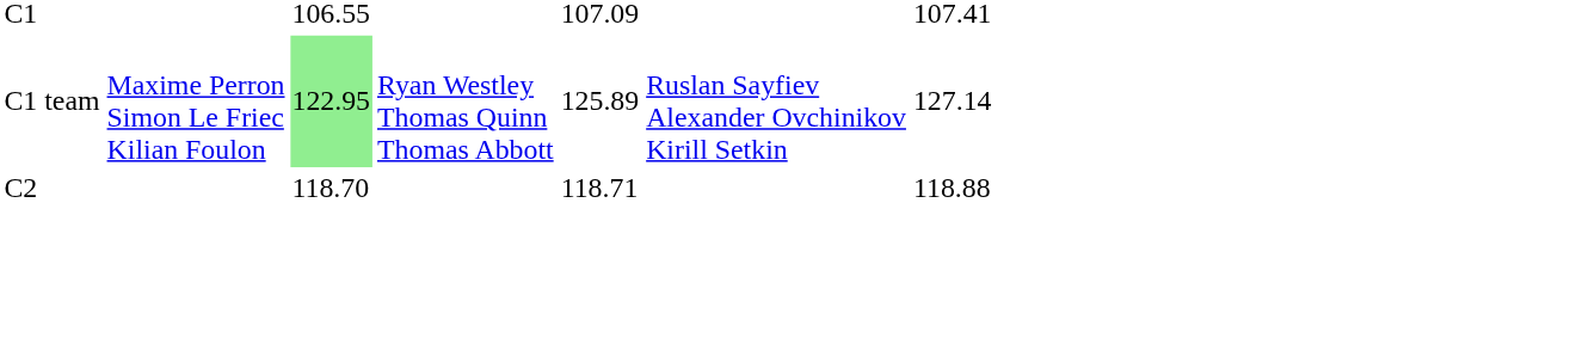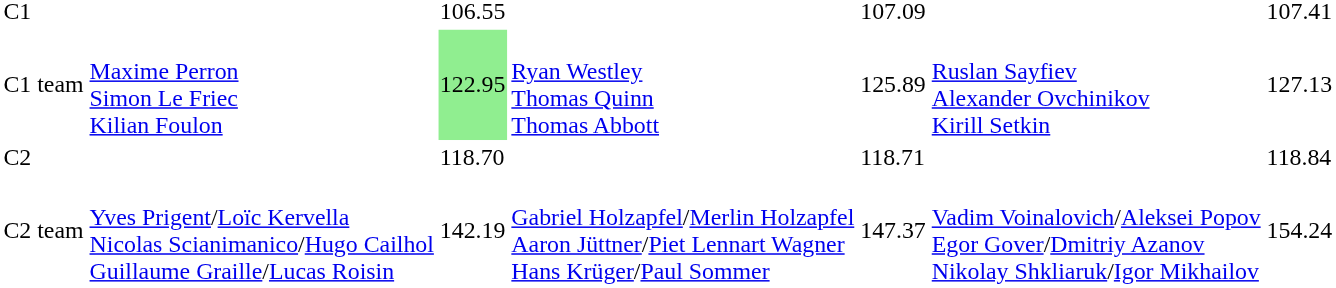 <table>
 <tr>
 <td>C1</td>
 <td></td>
 <td>106.55</td>
 <td></td>
 <td>107.09</td>
 <td></td>
 <td>107.41</td>
 </tr>
 <tr>
 <td>C1 team</td>
 <td><br><a href='#'>Maxime Perron</a><br><a href='#'>Simon Le Friec</a><br><a href='#'>Kilian Foulon</a></td>
 <td style="background: lightgreen;">122.95</td>
 <td><br><a href='#'>Ryan Westley</a><br><a href='#'>Thomas Quinn</a><br><a href='#'>Thomas Abbott</a></td>
 <td>125.89</td>
 <td><br><a href='#'>Ruslan Sayfiev</a><br><a href='#'>Alexander Ovchinikov</a><br><a href='#'>Kirill Setkin</a></td>
-<td>127.14</td>
+<td>127.13</td>
 </tr>
 <tr>
 <td>C2</td>
 <td></td>
 <td>118.70</td>
 <td></td>
 <td>118.71</td>
 <td></td>
-<td>118.88</td>
+<td>118.84</td>
+</tr>
+<tr>
+<td>C2 team</td>
+<td><br><a href='#'>Yves Prigent</a>/<a href='#'>Loïc Kervella</a><br><a href='#'>Nicolas Scianimanico</a>/<a href='#'>Hugo Cailhol</a><br><a href='#'>Guillaume Graille</a>/<a href='#'>Lucas Roisin</a></td>
+<td>142.19</td>
+<td><br><a href='#'>Gabriel Holzapfel</a>/<a href='#'>Merlin Holzapfel</a><br><a href='#'>Aaron Jüttner</a>/<a href='#'>Piet Lennart Wagner</a><br><a href='#'>Hans Krüger</a>/<a href='#'>Paul Sommer</a></td>
+<td>147.37</td>
+<td><br><a href='#'>Vadim Voinalovich</a>/<a href='#'>Aleksei Popov</a><br><a href='#'>Egor Gover</a>/<a href='#'>Dmitriy Azanov</a><br><a href='#'>Nikolay Shkliaruk</a>/<a href='#'>Igor Mikhailov</a></td>
+<td>154.24</td>
 </tr>
 </table>
